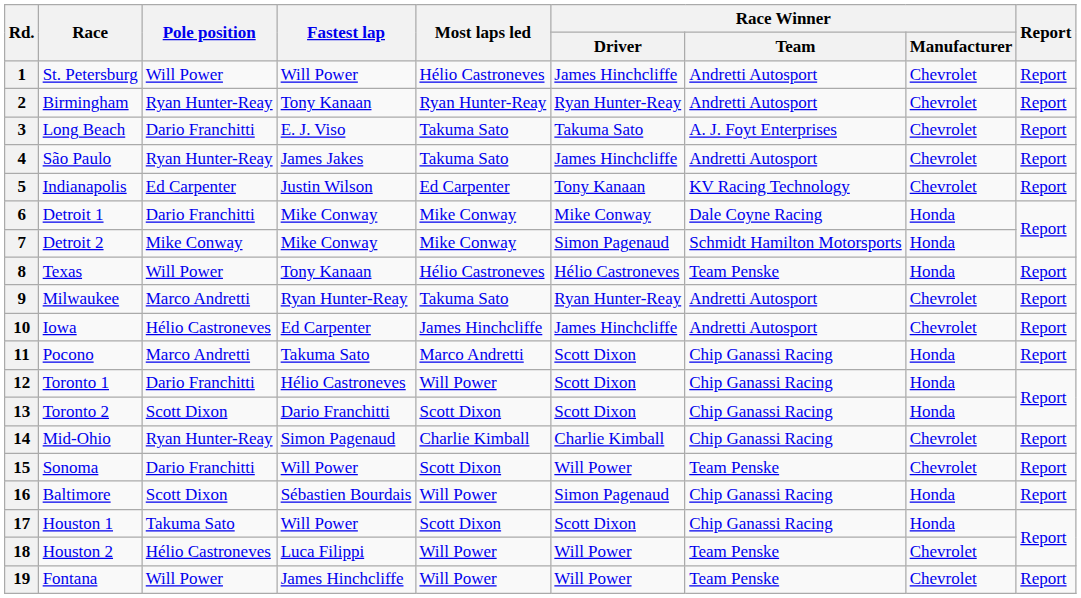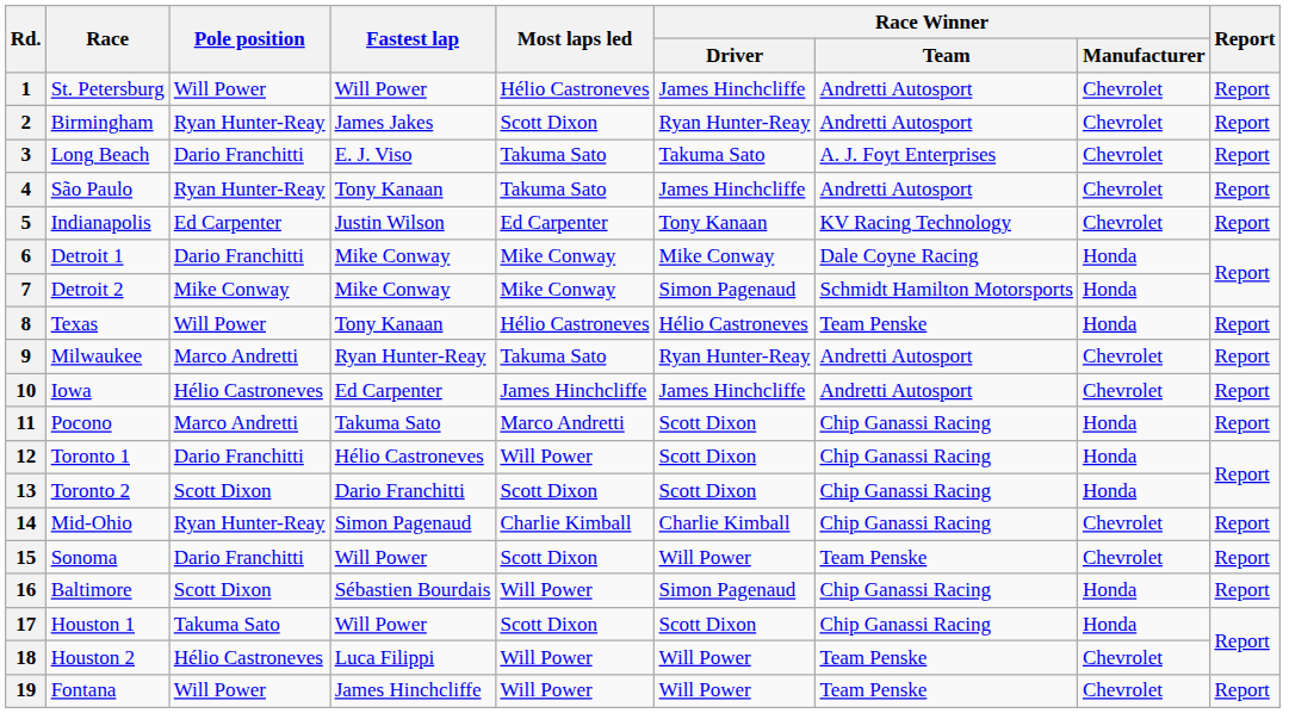 <table class="wikitable" style="font-size: 85%; white-space: nowrap;">
 <tr>
 <th rowspan="2">Rd.</th>
 <th rowspan="2">Race</th>
 <th rowspan="2"><a href='#'>Pole position</a></th>
 <th rowspan="2"><a href='#'>Fastest lap</a></th>
 <th rowspan="2">Most laps led</th>
 <th colspan="3">Race Winner</th>
 <th rowspan="2">Report</th>
 </tr>
 <tr>
 <th>Driver</th>
 <th>Team</th>
 <th>Manufacturer</th>
 </tr>
 <tr>
 <th>1</th>
 <td><a href='#'>St. Petersburg</a></td>
 <td> <a href='#'>Will Power</a></td>
 <td> <a href='#'>Will Power</a></td>
 <td> <a href='#'>Hélio Castroneves</a></td>
 <td> <a href='#'>James Hinchcliffe</a></td>
 <td><a href='#'>Andretti Autosport</a></td>
 <td><a href='#'>Chevrolet</a></td>
 <td><a href='#'>Report</a></td>
 </tr>
 <tr>
 <th>2</th>
 <td><a href='#'>Birmingham</a></td>
 <td> <a href='#'>Ryan Hunter-Reay</a></td>
-<td> <a href='#'>Tony Kanaan</a></td>
-<td> <a href='#'>Ryan Hunter-Reay</a></td>
+<td> <a href='#'>James Jakes</a></td>
+<td> <a href='#'>Scott Dixon</a></td>
 <td> <a href='#'>Ryan Hunter-Reay</a></td>
 <td><a href='#'>Andretti Autosport</a></td>
 <td><a href='#'>Chevrolet</a></td>
 <td><a href='#'>Report</a></td>
 </tr>
 <tr>
 <th>3</th>
 <td><a href='#'>Long Beach</a></td>
 <td> <a href='#'>Dario Franchitti</a></td>
 <td> <a href='#'>E. J. Viso</a></td>
 <td> <a href='#'>Takuma Sato</a></td>
 <td> <a href='#'>Takuma Sato</a></td>
 <td><a href='#'>A. J. Foyt Enterprises</a></td>
 <td><a href='#'>Chevrolet</a></td>
 <td><a href='#'>Report</a></td>
 </tr>
 <tr>
 <th>4</th>
 <td><a href='#'>São Paulo</a></td>
 <td> <a href='#'>Ryan Hunter-Reay</a></td>
-<td> <a href='#'>James Jakes</a></td>
+<td> <a href='#'>Tony Kanaan</a></td>
 <td> <a href='#'>Takuma Sato</a></td>
 <td> <a href='#'>James Hinchcliffe</a></td>
 <td><a href='#'>Andretti Autosport</a></td>
 <td><a href='#'>Chevrolet</a></td>
 <td><a href='#'>Report</a></td>
 </tr>
 <tr>
 <th>5</th>
 <td><a href='#'>Indianapolis</a></td>
 <td> <a href='#'>Ed Carpenter</a></td>
 <td> <a href='#'>Justin Wilson</a></td>
 <td> <a href='#'>Ed Carpenter</a></td>
 <td> <a href='#'>Tony Kanaan</a></td>
 <td><a href='#'>KV Racing Technology</a></td>
 <td><a href='#'>Chevrolet</a></td>
 <td><a href='#'>Report</a></td>
 </tr>
 <tr>
 <th>6</th>
 <td><a href='#'>Detroit 1</a></td>
 <td> <a href='#'>Dario Franchitti</a></td>
 <td> <a href='#'>Mike Conway</a></td>
 <td> <a href='#'>Mike Conway</a></td>
 <td> <a href='#'>Mike Conway</a></td>
 <td><a href='#'>Dale Coyne Racing</a></td>
 <td><a href='#'>Honda</a></td>
 <td rowspan="2"><a href='#'>Report</a></td>
 </tr>
 <tr>
 <th>7</th>
 <td><a href='#'>Detroit 2</a></td>
 <td> <a href='#'>Mike Conway</a></td>
 <td> <a href='#'>Mike Conway</a></td>
 <td> <a href='#'>Mike Conway</a></td>
 <td> <a href='#'>Simon Pagenaud</a></td>
 <td><a href='#'>Schmidt Hamilton Motorsports</a></td>
 <td><a href='#'>Honda</a></td>
 </tr>
 <tr>
 <th>8</th>
 <td><a href='#'>Texas</a></td>
 <td> <a href='#'>Will Power</a></td>
 <td> <a href='#'>Tony Kanaan</a></td>
 <td> <a href='#'>Hélio Castroneves</a></td>
 <td> <a href='#'>Hélio Castroneves</a></td>
 <td><a href='#'>Team Penske</a></td>
 <td><a href='#'>Honda</a></td>
 <td><a href='#'>Report</a></td>
 </tr>
 <tr>
 <th>9</th>
 <td><a href='#'>Milwaukee</a></td>
 <td> <a href='#'>Marco Andretti</a></td>
 <td> <a href='#'>Ryan Hunter-Reay</a></td>
 <td> <a href='#'>Takuma Sato</a></td>
 <td> <a href='#'>Ryan Hunter-Reay</a></td>
 <td><a href='#'>Andretti Autosport</a></td>
 <td><a href='#'>Chevrolet</a></td>
 <td><a href='#'>Report</a></td>
 </tr>
 <tr>
 <th>10</th>
 <td><a href='#'>Iowa</a></td>
 <td> <a href='#'>Hélio Castroneves</a></td>
 <td> <a href='#'>Ed Carpenter</a></td>
 <td> <a href='#'>James Hinchcliffe</a></td>
 <td> <a href='#'>James Hinchcliffe</a></td>
 <td><a href='#'>Andretti Autosport</a></td>
 <td><a href='#'>Chevrolet</a></td>
 <td><a href='#'>Report</a></td>
 </tr>
 <tr>
 <th>11</th>
 <td><a href='#'>Pocono</a></td>
 <td> <a href='#'>Marco Andretti</a></td>
 <td> <a href='#'>Takuma Sato</a></td>
 <td> <a href='#'>Marco Andretti</a></td>
 <td> <a href='#'>Scott Dixon</a></td>
 <td><a href='#'>Chip Ganassi Racing</a></td>
 <td><a href='#'>Honda</a></td>
 <td><a href='#'>Report</a></td>
 </tr>
 <tr>
 <th>12</th>
 <td><a href='#'>Toronto 1</a></td>
 <td> <a href='#'>Dario Franchitti</a></td>
 <td> <a href='#'>Hélio Castroneves</a></td>
 <td> <a href='#'>Will Power</a></td>
 <td> <a href='#'>Scott Dixon</a></td>
 <td><a href='#'>Chip Ganassi Racing</a></td>
 <td><a href='#'>Honda</a></td>
 <td rowspan="2"><a href='#'>Report</a></td>
 </tr>
 <tr>
 <th>13</th>
 <td><a href='#'>Toronto 2</a></td>
 <td> <a href='#'>Scott Dixon</a></td>
 <td> <a href='#'>Dario Franchitti</a></td>
 <td> <a href='#'>Scott Dixon</a></td>
 <td> <a href='#'>Scott Dixon</a></td>
 <td><a href='#'>Chip Ganassi Racing</a></td>
 <td><a href='#'>Honda</a></td>
 </tr>
 <tr>
 <th>14</th>
 <td><a href='#'>Mid-Ohio</a></td>
 <td> <a href='#'>Ryan Hunter-Reay</a></td>
 <td> <a href='#'>Simon Pagenaud</a></td>
 <td> <a href='#'>Charlie Kimball</a></td>
 <td> <a href='#'>Charlie Kimball</a></td>
 <td><a href='#'>Chip Ganassi Racing</a></td>
 <td><a href='#'>Chevrolet</a></td>
 <td><a href='#'>Report</a></td>
 </tr>
 <tr>
 <th>15</th>
 <td><a href='#'>Sonoma</a></td>
 <td> <a href='#'>Dario Franchitti</a></td>
 <td> <a href='#'>Will Power</a></td>
 <td> <a href='#'>Scott Dixon</a></td>
 <td> <a href='#'>Will Power</a></td>
 <td><a href='#'>Team Penske</a></td>
 <td><a href='#'>Chevrolet</a></td>
 <td><a href='#'>Report</a></td>
 </tr>
 <tr>
 <th>16</th>
 <td><a href='#'>Baltimore</a></td>
 <td> <a href='#'>Scott Dixon</a></td>
 <td> <a href='#'>Sébastien Bourdais</a></td>
 <td> <a href='#'>Will Power</a></td>
 <td> <a href='#'>Simon Pagenaud</a></td>
 <td><a href='#'>Chip Ganassi Racing</a></td>
 <td><a href='#'>Honda</a></td>
 <td><a href='#'>Report</a></td>
 </tr>
 <tr>
 <th>17</th>
 <td><a href='#'>Houston 1</a></td>
 <td> <a href='#'>Takuma Sato</a></td>
 <td> <a href='#'>Will Power</a></td>
 <td> <a href='#'>Scott Dixon</a></td>
 <td> <a href='#'>Scott Dixon</a></td>
 <td><a href='#'>Chip Ganassi Racing</a></td>
 <td><a href='#'>Honda</a></td>
 <td rowspan="2"><a href='#'>Report</a></td>
 </tr>
 <tr>
 <th>18</th>
 <td><a href='#'>Houston 2</a></td>
 <td> <a href='#'>Hélio Castroneves</a></td>
 <td> <a href='#'>Luca Filippi</a></td>
 <td> <a href='#'>Will Power</a></td>
 <td> <a href='#'>Will Power</a></td>
 <td><a href='#'>Team Penske</a></td>
 <td><a href='#'>Chevrolet</a></td>
 </tr>
 <tr>
 <th>19</th>
 <td><a href='#'>Fontana</a></td>
 <td> <a href='#'>Will Power</a></td>
 <td> <a href='#'>James Hinchcliffe</a></td>
 <td> <a href='#'>Will Power</a></td>
 <td> <a href='#'>Will Power</a></td>
 <td><a href='#'>Team Penske</a></td>
 <td><a href='#'>Chevrolet</a></td>
 <td><a href='#'>Report</a></td>
 </tr>
 </table>
